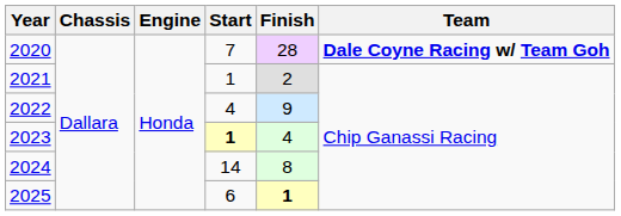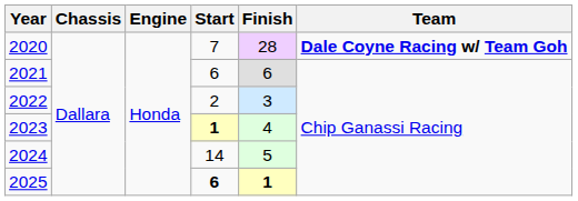 <table class="wikitable" style="font-size: 95%;">
 <tr>
 <th>Year</th>
 <th>Chassis</th>
 <th>Engine</th>
 <th>Start</th>
 <th>Finish</th>
 <th>Team</th>
 </tr>
 <tr>
 <td><a href='#'>2020</a></td>
 <td rowspan=6><a href='#'>Dallara</a></td>
 <td rowspan=6><a href='#'>Honda</a></td>
 <td align=center>7</td>
 <td align=center style="background:#EFCFFF;">28</td>
 <td><strong><a href='#'>Dale Coyne Racing</a> w/ <a href='#'>Team Goh</a></strong></td>
 </tr>
 <tr>
 <td><a href='#'>2021</a></td>
-<td align=center>1</td>
-<td align=center style="background:#DFDFDF;">2</td>
+<td align=center>6</td>
+<td align=center style="background:#DFDFDF;">6</td>
 <td rowspan=5><a href='#'>Chip Ganassi Racing</a></td>
 </tr>
 <tr>
 <td><a href='#'>2022</a></td>
-<td align=center>4</td>
-<td align=center style="background:#CFEAFF;">9</td>
+<td align=center>2</td>
+<td align=center style="background:#CFEAFF;">3</td>
 </tr>
 <tr>
 <td><a href='#'>2023</a></td>
 <td align=center style="background:#FFFFBF;"><strong>1</strong></td>
 <td align=center style="background:#dfffdf;">4</td>
 </tr>
 <tr>
 <td><a href='#'>2024</a></td>
 <td align=center>14</td>
-<td align=center style="background:#dfffdf;">8</td>
+<td align=center style="background:#dfffdf;">5</td>
 </tr>
 <tr>
 <td><a href='#'>2025</a></td>
-<td align=center>6</td>
+<td align=center><strong>6</strong></td>
 <td align=center style="background:#FFFFBF;"><strong>1</strong></td>
 </tr>
 </table>
